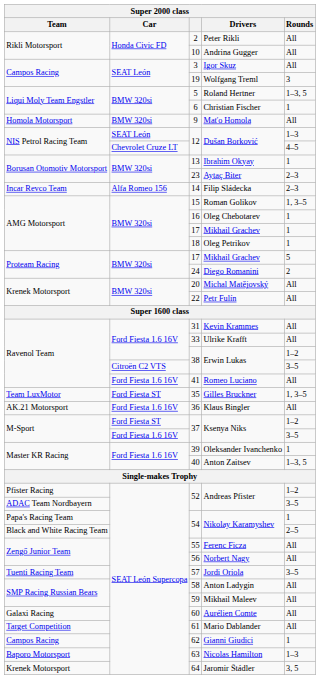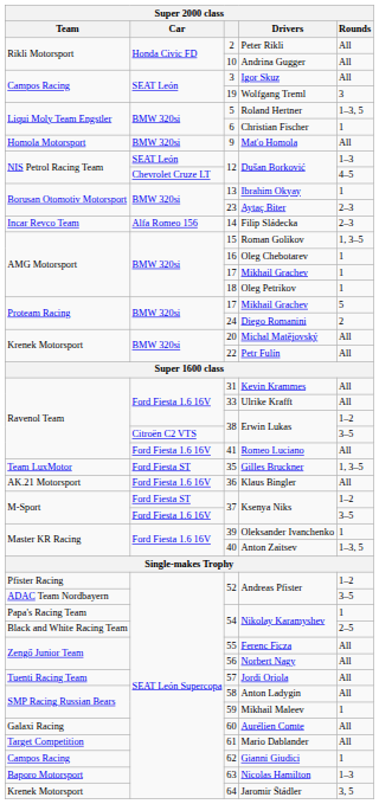 <table class="wikitable" style="font-size: 85%">
 <tr>
 <th colspan=6>Super 2000 class</th>
 </tr>
 <tr>
 <th>Team</th>
 <th>Car</th>
 <th></th>
 <th>Drivers</th>
 <th>Rounds</th>
 </tr>
 <tr>
 <td rowspan=2> Rikli Motorsport</td>
 <td rowspan=2><a href='#'>Honda Civic FD</a></td>
 <td align=center>2</td>
 <td> Peter Rikli</td>
 <td>All</td>
 </tr>
 <tr>
 <td align=center>10</td>
 <td> Andrina Gugger</td>
 <td>All</td>
 </tr>
 <tr>
 <td rowspan=2> <a href='#'>Campos Racing</a></td>
 <td rowspan=2><a href='#'>SEAT León</a></td>
 <td align=center>3</td>
 <td> <a href='#'>Igor Skuz</a></td>
 <td>All</td>
 </tr>
 <tr>
 <td align=center>19</td>
 <td> Wolfgang Treml</td>
 <td>3</td>
 </tr>
 <tr>
 <td rowspan=2> <a href='#'>Liqui Moly Team Engstler</a></td>
 <td rowspan=2><a href='#'>BMW 320si</a></td>
 <td align="center">5</td>
 <td> Roland Hertner</td>
 <td>1–3, 5</td>
 </tr>
 <tr>
 <td align=center>6</td>
 <td> Christian Fischer</td>
 <td>1</td>
 </tr>
 <tr>
 <td> <a href='#'>Homola Motorsport</a></td>
 <td><a href='#'>BMW 320si</a></td>
 <td align="center">9</td>
 <td> <a href='#'>Maťo Homola</a></td>
 <td>All</td>
 </tr>
 <tr>
 <td rowspan=2> <a href='#'>NIS</a> Petrol Racing Team</td>
 <td><a href='#'>SEAT León</a></td>
 <td rowspan=2 align="center">12</td>
 <td rowspan=2> <a href='#'>Dušan Borković</a></td>
 <td>1–3</td>
 </tr>
 <tr>
 <td><a href='#'>Chevrolet Cruze LT</a></td>
 <td>4–5</td>
 </tr>
 <tr>
 <td rowspan=2> <a href='#'>Borusan Otomotiv Motorsport</a></td>
 <td rowspan=2><a href='#'>BMW 320si</a></td>
 <td align="center">13</td>
 <td> <a href='#'>Ibrahim Okyay</a></td>
 <td>1</td>
 </tr>
 <tr>
 <td align=center>23</td>
 <td> <a href='#'>Aytaç Biter</a></td>
 <td>2–3</td>
 </tr>
 <tr>
 <td> <a href='#'>Incar Revco Team</a></td>
 <td><a href='#'>Alfa Romeo 156</a></td>
 <td align=center>14</td>
 <td> Filip Sládecka</td>
 <td>2–3</td>
 </tr>
 <tr>
 <td rowspan=4> AMG Motorsport</td>
 <td rowspan=4><a href='#'>BMW 320si</a></td>
 <td align="center">15</td>
 <td> Roman Golikov</td>
 <td>1, 3–5</td>
 </tr>
 <tr>
 <td align=center>16</td>
 <td> Oleg Chebotarev</td>
 <td>1</td>
 </tr>
 <tr>
 <td align=center>17</td>
 <td> <a href='#'>Mikhail Grachev</a></td>
 <td>1</td>
 </tr>
 <tr>
 <td align=center>18</td>
 <td> Oleg Petrikov</td>
 <td>1</td>
 </tr>
 <tr>
 <td rowspan=2> <a href='#'>Proteam Racing</a></td>
 <td rowspan=2><a href='#'>BMW 320si</a></td>
 <td align="center">17</td>
 <td> <a href='#'>Mikhail Grachev</a></td>
 <td>5</td>
 </tr>
 <tr>
 <td align="center">24</td>
 <td> <a href='#'>Diego Romanini</a></td>
 <td>2</td>
 </tr>
 <tr>
 <td rowspan=2> Krenek Motorsport</td>
 <td rowspan=2><a href='#'>BMW 320si</a></td>
 <td align="center">20</td>
 <td> <a href='#'>Michal Matějovský</a></td>
 <td>All</td>
 </tr>
 <tr>
 <td align=center>22</td>
 <td> <a href='#'>Petr Fulín</a></td>
 <td>All</td>
 </tr>
 <tr>
 <th colspan=6>Super 1600 class</th>
 </tr>
 <tr>
 <td rowspan=5> Ravenol Team</td>
 <td rowspan=3><a href='#'>Ford Fiesta 1.6 16V</a></td>
 <td align=center>31</td>
 <td> <a href='#'>Kevin Krammes</a></td>
 <td>All</td>
 </tr>
 <tr>
 <td align=center>33</td>
 <td> Ulrike Krafft</td>
 <td>All</td>
 </tr>
 <tr>
 <td rowspan=2 align=center>38</td>
 <td rowspan=2> Erwin Lukas</td>
 <td>1–2</td>
 </tr>
 <tr>
 <td><a href='#'>Citroën C2 VTS</a></td>
 <td>3–5</td>
 </tr>
 <tr>
 <td><a href='#'>Ford Fiesta 1.6 16V</a></td>
 <td align=center>41</td>
 <td> <a href='#'>Romeo Luciano</a></td>
 <td>All</td>
 </tr>
 <tr>
 <td> <a href='#'>Team LuxMotor</a></td>
 <td><a href='#'>Ford Fiesta ST</a></td>
 <td align="center">35</td>
 <td> <a href='#'>Gilles Bruckner</a></td>
 <td>1, 3–5</td>
 </tr>
 <tr>
 <td> AK.21 Motorsport</td>
 <td><a href='#'>Ford Fiesta 1.6 16V</a></td>
 <td align="center">36</td>
 <td> Klaus Bingler</td>
 <td>All</td>
 </tr>
 <tr>
 <td rowspan=2> M-Sport</td>
 <td><a href='#'>Ford Fiesta ST</a></td>
 <td rowspan=2 align="center">37</td>
 <td rowspan=2> Ksenya Niks</td>
 <td>1–2</td>
 </tr>
 <tr>
 <td><a href='#'>Ford Fiesta 1.6 16V</a></td>
 <td>3–5</td>
 </tr>
 <tr>
 <td rowspan=2> Master KR Racing</td>
 <td rowspan=2><a href='#'>Ford Fiesta 1.6 16V</a></td>
 <td align=center>39</td>
 <td> Oleksander Ivanchenko</td>
 <td>1</td>
 </tr>
 <tr>
 <td align="center">40</td>
 <td> Anton Zaitsev</td>
 <td>1–3, 5</td>
 </tr>
 <tr>
 <th colspan=6>Single-makes Trophy</th>
 </tr>
 <tr>
 <td> Pfister Racing</td>
 <td rowspan=14><a href='#'>SEAT León Supercopa</a></td>
 <td rowspan=2 align="center">52</td>
 <td rowspan=2> Andreas Pfister</td>
 <td>1–2</td>
 </tr>
 <tr>
 <td> <a href='#'>ADAC</a> Team Nordbayern</td>
 <td>3–5</td>
 </tr>
 <tr>
 <td> Papa's Racing Team</td>
 <td rowspan=2 align="center">54</td>
 <td rowspan=2> <a href='#'>Nikolay Karamyshev</a></td>
 <td>1</td>
 </tr>
 <tr>
 <td> Black and White Racing Team</td>
 <td>2–5</td>
 </tr>
 <tr>
 <td rowspan=2> <a href='#'>Zengő Junior Team</a></td>
 <td align="center">55</td>
 <td> <a href='#'>Ferenc Ficza</a></td>
 <td>All</td>
 </tr>
 <tr>
 <td align=center>56</td>
 <td> <a href='#'>Norbert Nagy</a></td>
 <td>All</td>
 </tr>
 <tr>
 <td> <a href='#'>Tuenti Racing Team</a></td>
 <td align="center">57</td>
 <td> <a href='#'>Jordi Oriola</a></td>
-<td>3–5</td>
+<td>All</td>
 </tr>
 <tr>
 <td rowspan=2> <a href='#'>SMP Racing Russian Bears</a></td>
 <td align="center">58</td>
 <td> Anton Ladygin</td>
 <td>All</td>
 </tr>
 <tr>
 <td align=center>59</td>
 <td> Mikhail Maleev</td>
-<td>All</td>
+<td>1</td>
 </tr>
 <tr>
 <td> Galaxi Racing</td>
 <td align="center">60</td>
 <td> <a href='#'>Aurélien Comte</a></td>
 <td>All</td>
 </tr>
 <tr>
 <td> <a href='#'>Target Competition</a></td>
 <td align="center">61</td>
 <td> Mario Dablander</td>
 <td>All</td>
 </tr>
 <tr>
 <td> <a href='#'>Campos Racing</a></td>
 <td align="center">62</td>
 <td> <a href='#'>Gianni Giudici</a></td>
 <td>1</td>
 </tr>
 <tr>
 <td> <a href='#'>Baporo Motorsport</a></td>
 <td align="center">63</td>
 <td> <a href='#'>Nicolas Hamilton</a></td>
 <td>1–3</td>
 </tr>
 <tr>
 <td> Krenek Motorsport</td>
 <td align="center">64</td>
 <td> Jaromir Štádler</td>
 <td>3, 5</td>
 </tr>
 </table>
